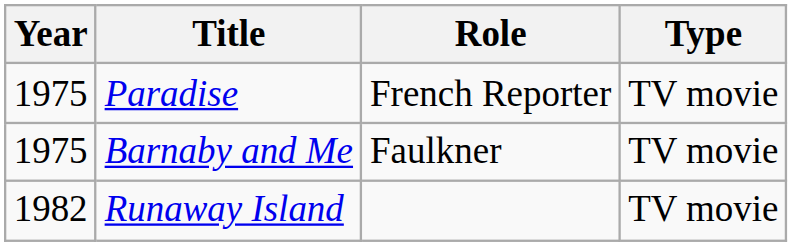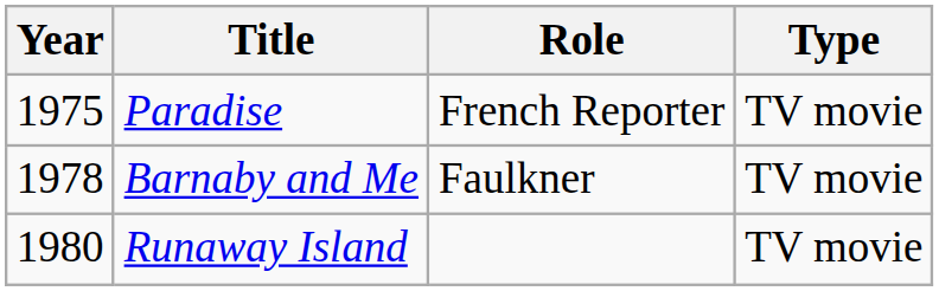 <table class="wikitable">
 <tr>
 <th>Year</th>
 <th>Title</th>
 <th>Role</th>
 <th>Type</th>
 </tr>
 <tr>
 <td>1975</td>
 <td><em><a href='#'>Paradise</a></em></td>
 <td>French Reporter</td>
 <td>TV movie</td>
 </tr>
 <tr>
-<td>1975</td>
+<td>1978</td>
 <td><em><a href='#'>Barnaby and Me</a></em></td>
 <td>Faulkner</td>
 <td>TV movie</td>
 </tr>
 <tr>
-<td>1982</td>
+<td>1980</td>
 <td><em><a href='#'>Runaway Island</a></em></td>
 <td></td>
 <td>TV movie</td>
 </tr>
 </table>
